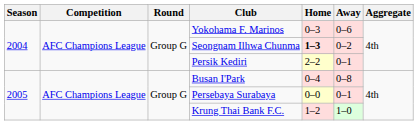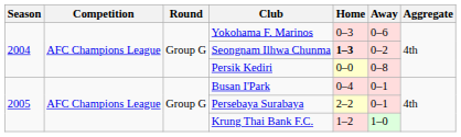 <table class="wikitable">
 <tr>
 <th>Season</th>
 <th>Competition</th>
 <th>Round</th>
 <th>Club</th>
 <th>Home</th>
 <th>Away</th>
 <th>Aggregate</th>
 </tr>
 <tr>
 <td rowspan="3"><a href='#'>2004</a></td>
 <td rowspan="3"><a href='#'>AFC Champions League</a></td>
 <td rowspan="3">Group G</td>
 <td> <a href='#'>Yokohama F. Marinos</a></td>
 <td style="background:#fdd;">0–3</td>
 <td style="background:#fdd;">0–6</td>
 <td rowspan="3">4th</td>
 </tr>
 <tr>
 <td> <a href='#'>Seongnam Ilhwa Chunma</a></td>
 <td style="background:#fdd;"><strong>1–3</strong></td>
 <td style="background:#fdd;">0–2</td>
 </tr>
 <tr>
 <td> <a href='#'>Persik Kediri</a></td>
-<td style="background:#ffc;">2–2</td>
-<td style="background:#fdd;">0–1</td>
+<td style="background:#ffc;">0–0</td>
+<td style="background:#fdd;">0–8</td>
 </tr>
 <tr>
 <td rowspan="3"><a href='#'>2005</a></td>
 <td rowspan="3"><a href='#'>AFC Champions League</a></td>
 <td rowspan="3">Group G</td>
 <td> <a href='#'>Busan I'Park</a></td>
 <td style="background:#fdd;">0–4</td>
-<td style="background:#fdd;">0–8</td>
+<td style="background:#fdd;">0–1</td>
 <td rowspan="3">4th</td>
 </tr>
 <tr>
 <td> <a href='#'>Persebaya Surabaya</a></td>
-<td style="background:#ffc;">0–0</td>
+<td style="background:#ffc;">2–2</td>
 <td style="background:#fdd;">0–1</td>
 </tr>
 <tr>
 <td> <a href='#'>Krung Thai Bank F.C.</a></td>
 <td style="background:#fdd;">1–2</td>
 <td style="background:#dfd;">1–0</td>
 </tr>
 </table>
